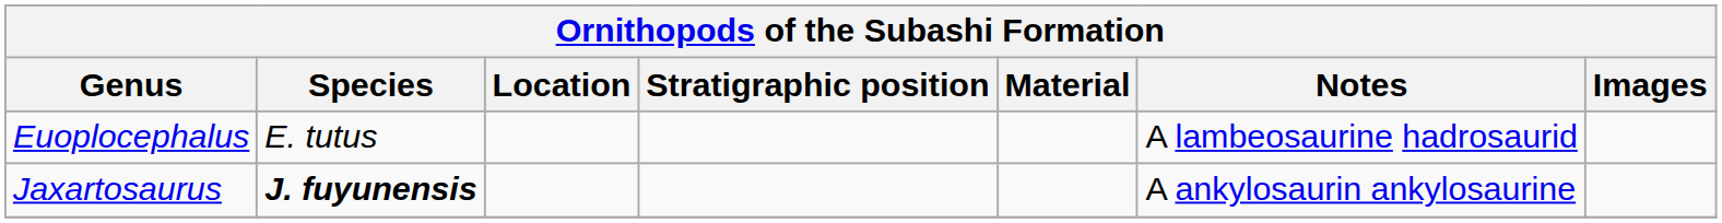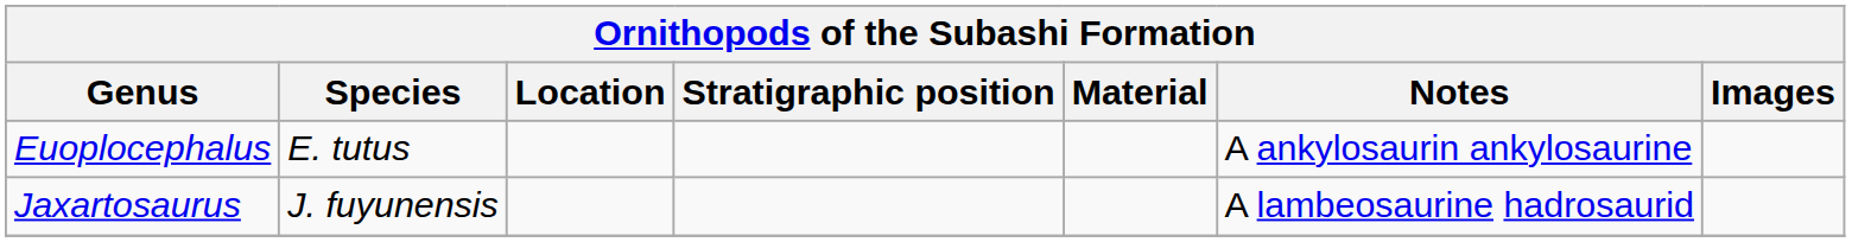 <table class="wikitable" align="center">
 <tr>
 <th colspan="7" align="center"><a href='#'>Ornithopods</a> of the Subashi Formation</th>
 </tr>
 <tr>
 <th>Genus</th>
 <th>Species</th>
 <th>Location</th>
 <th>Stratigraphic position</th>
 <th>Material</th>
 <th>Notes</th>
 <th>Images</th>
 </tr>
 <tr>
 <td><em><a href='#'>Euoplocephalus</a></em></td>
 <td><em>E. tutus</em></td>
 <td></td>
 <td></td>
 <td></td>
-<td>A <a href='#'>lambeosaurine</a> <a href='#'>hadrosaurid</a></td>
+<td>A <a href='#'>ankylosaurin ankylosaurine</a></td>
 <td></td>
 </tr>
 <tr>
 <td><em><a href='#'>Jaxartosaurus</a></em></td>
-<td><strong><em>J. fuyunensis</em></strong></td>
+<td><em>J. fuyunensis</em></td>
 <td></td>
 <td></td>
 <td></td>
-<td>A <a href='#'>ankylosaurin ankylosaurine</a></td>
+<td>A <a href='#'>lambeosaurine</a> <a href='#'>hadrosaurid</a></td>
 <td></td>
 </tr>
 <tr>
 </tr>
 </table>
